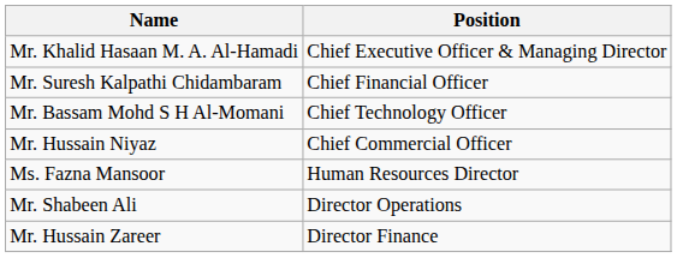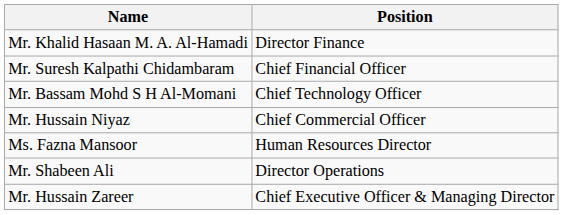 <table class="wikitable">
 <tr>
 <th>Name</th>
 <th>Position</th>
 </tr>
 <tr>
 <td>Mr. Khalid Hasaan M. A. Al-Hamadi</td>
-<td>Chief Executive Officer & Managing Director</td>
+<td>Director Finance</td>
 </tr>
 <tr>
 <td>Mr. Suresh Kalpathi Chidambaram</td>
 <td>Chief Financial Officer</td>
 </tr>
 <tr>
 <td>Mr. Bassam Mohd S H Al-Momani</td>
 <td>Chief Technology Officer</td>
 </tr>
 <tr>
 <td>Mr. Hussain Niyaz</td>
 <td>Chief Commercial Officer</td>
 </tr>
 <tr>
 <td>Ms. Fazna Mansoor</td>
 <td>Human Resources Director</td>
 </tr>
 <tr>
 <td>Mr. Shabeen Ali</td>
 <td>Director Operations</td>
 </tr>
 <tr>
 <td>Mr. Hussain Zareer</td>
-<td>Director Finance</td>
+<td>Chief Executive Officer & Managing Director</td>
 </tr>
 <tr>
 </tr>
 </table>
